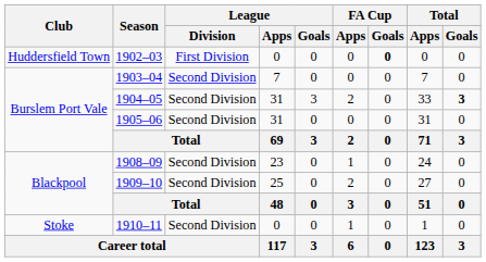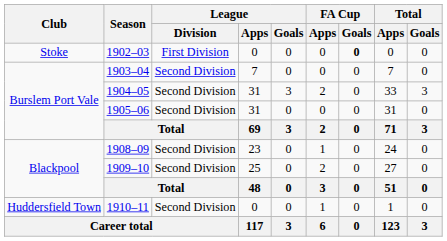 <table class="wikitable" style="text-align: center;">
 <tr>
 <th rowspan="2">Club</th>
 <th rowspan="2">Season</th>
 <th colspan="3">League</th>
 <th colspan="2">FA Cup</th>
 <th colspan="2">Total</th>
 </tr>
 <tr>
 <th>Division</th>
 <th>Apps</th>
 <th>Goals</th>
 <th>Apps</th>
 <th>Goals</th>
 <th>Apps</th>
 <th>Goals</th>
 </tr>
 <tr>
-<td><a href='#'>Huddersfield Town</a></td>
+<td><a href='#'>Stoke</a></td>
 <td><a href='#'>1902–03</a></td>
 <td><a href='#'>First Division</a></td>
 <td>0</td>
 <td>0</td>
 <td>0</td>
 <td><strong>0</strong></td>
 <td>0</td>
 <td>0</td>
 </tr>
 <tr>
 <td rowspan="4"><a href='#'>Burslem Port Vale</a></td>
 <td><a href='#'>1903–04</a></td>
 <td><a href='#'>Second Division</a></td>
 <td>7</td>
 <td>0</td>
 <td>0</td>
 <td>0</td>
 <td>7</td>
 <td>0</td>
 </tr>
 <tr>
 <td><a href='#'>1904–05</a></td>
 <td>Second Division</td>
 <td>31</td>
 <td>3</td>
 <td>2</td>
 <td>0</td>
 <td>33</td>
-<td><strong>3</strong></td>
+<td>3</td>
 </tr>
 <tr>
 <td><a href='#'>1905–06</a></td>
 <td>Second Division</td>
 <td>31</td>
 <td>0</td>
 <td>0</td>
 <td>0</td>
 <td>31</td>
 <td>0</td>
 </tr>
 <tr>
 <th colspan="2">Total</th>
 <th>69</th>
 <th>3</th>
 <th>2</th>
 <th>0</th>
 <th>71</th>
 <th>3</th>
 </tr>
 <tr>
 <td rowspan="3"><a href='#'>Blackpool</a></td>
 <td><a href='#'>1908–09</a></td>
 <td>Second Division</td>
 <td>23</td>
 <td>0</td>
 <td>1</td>
 <td>0</td>
 <td>24</td>
 <td>0</td>
 </tr>
 <tr>
 <td><a href='#'>1909–10</a></td>
 <td>Second Division</td>
 <td>25</td>
 <td>0</td>
 <td>2</td>
 <td>0</td>
 <td>27</td>
 <td>0</td>
 </tr>
 <tr>
 <th colspan="2">Total</th>
 <th>48</th>
 <th>0</th>
 <th>3</th>
 <th>0</th>
 <th>51</th>
 <th>0</th>
 </tr>
 <tr>
-<td><a href='#'>Stoke</a></td>
+<td><a href='#'>Huddersfield Town</a></td>
 <td><a href='#'>1910–11</a></td>
 <td>Second Division</td>
 <td>0</td>
 <td>0</td>
 <td>1</td>
 <td>0</td>
 <td>1</td>
 <td>0</td>
 </tr>
 <tr>
 <th colspan="3">Career total</th>
 <th>117</th>
 <th>3</th>
 <th>6</th>
 <th>0</th>
 <th>123</th>
 <th>3</th>
 </tr>
 </table>
